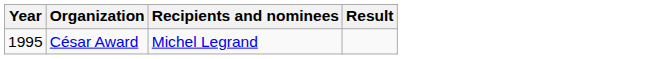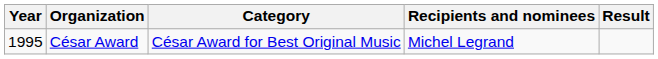 <table class="wikitable">
 <tr>
 <th>Year</th>
 <th>Organization</th>
+<th>Category</th>
 <th>Recipients and nominees</th>
 <th>Result</th>
 </tr>
 <tr>
 <td>1995</td>
 <td><a href='#'>César Award</a></td>
+<td><a href='#'>César Award for Best Original Music</a></td>
 <td><a href='#'>Michel Legrand</a></td>
 <td></td>
 </tr>
 </table>
